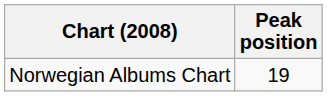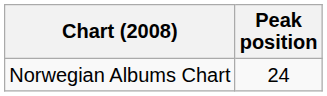 <table class="wikitable sortable">
 <tr>
 <th>Chart (2008)</th>
 <th>Peak<br>position</th>
 </tr>
 <tr>
 <td>Norwegian Albums Chart</td>
-<td style="text-align:center;">19</td>
+<td style="text-align:center;">24</td>
 </tr>
 </table>
